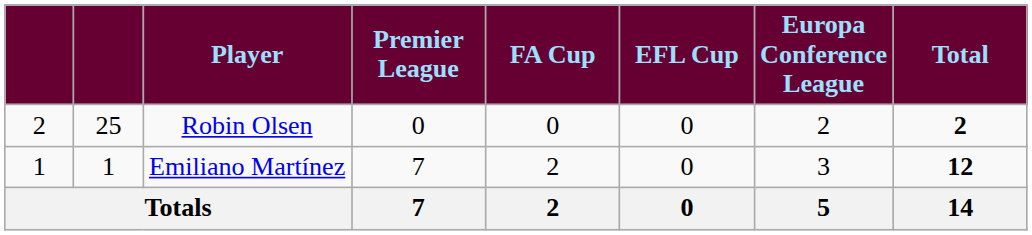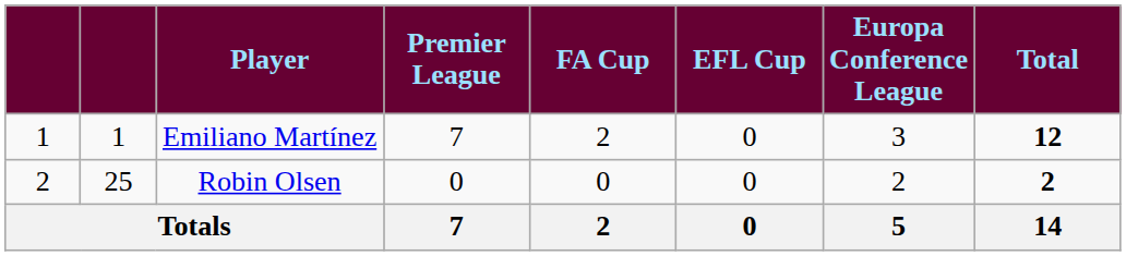 <table class="wikitable sortable" style="text-align:center">
 <tr>
 <th style="background:#660033;color:#9be1ff; width:35px;"></th>
 <th style="background:#660033;color:#9be1ff; width:35px;"></th>
 <th style="background:#660033;color:#9be1ff;">Player</th>
 <th style="background:#660033;color:#9be1ff; width:75px;">Premier League</th>
 <th style="background:#660033;color:#9be1ff; width:75px;">FA Cup</th>
 <th style="background:#660033;color:#9be1ff; width:75px;">EFL Cup</th>
 <th style="background:#660033;color:#9be1ff; width:75px;">Europa Conference League</th>
 <th style="background:#660033;color:#9be1ff; width:75px;"><strong>Total</strong></th>
 </tr>
 <tr>
+<td>1</td>
+<td>1</td>
+<td> <a href='#'>Emiliano Martínez</a></td>
+<td>7</td>
+<td>2</td>
+<td>0</td>
+<td>3</td>
+<td><strong>12</strong></td>
+</tr>
+<tr>
 <td>2</td>
 <td>25</td>
 <td> <a href='#'>Robin Olsen</a></td>
 <td>0</td>
 <td>0</td>
 <td>0</td>
 <td>2</td>
 <td><strong>2</strong></td>
-</tr>
-<tr>
-<td>1</td>
-<td>1</td>
-<td> <a href='#'>Emiliano Martínez</a></td>
-<td>7</td>
-<td>2</td>
-<td>0</td>
-<td>3</td>
-<td><strong>12</strong></td>
 </tr>
 <tr class="sortbottom">
 <th colspan="3"><strong>Totals</strong></th>
 <th>7</th>
 <th>2</th>
 <th>0</th>
 <th>5</th>
 <th>14</th>
 </tr>
 </table>
